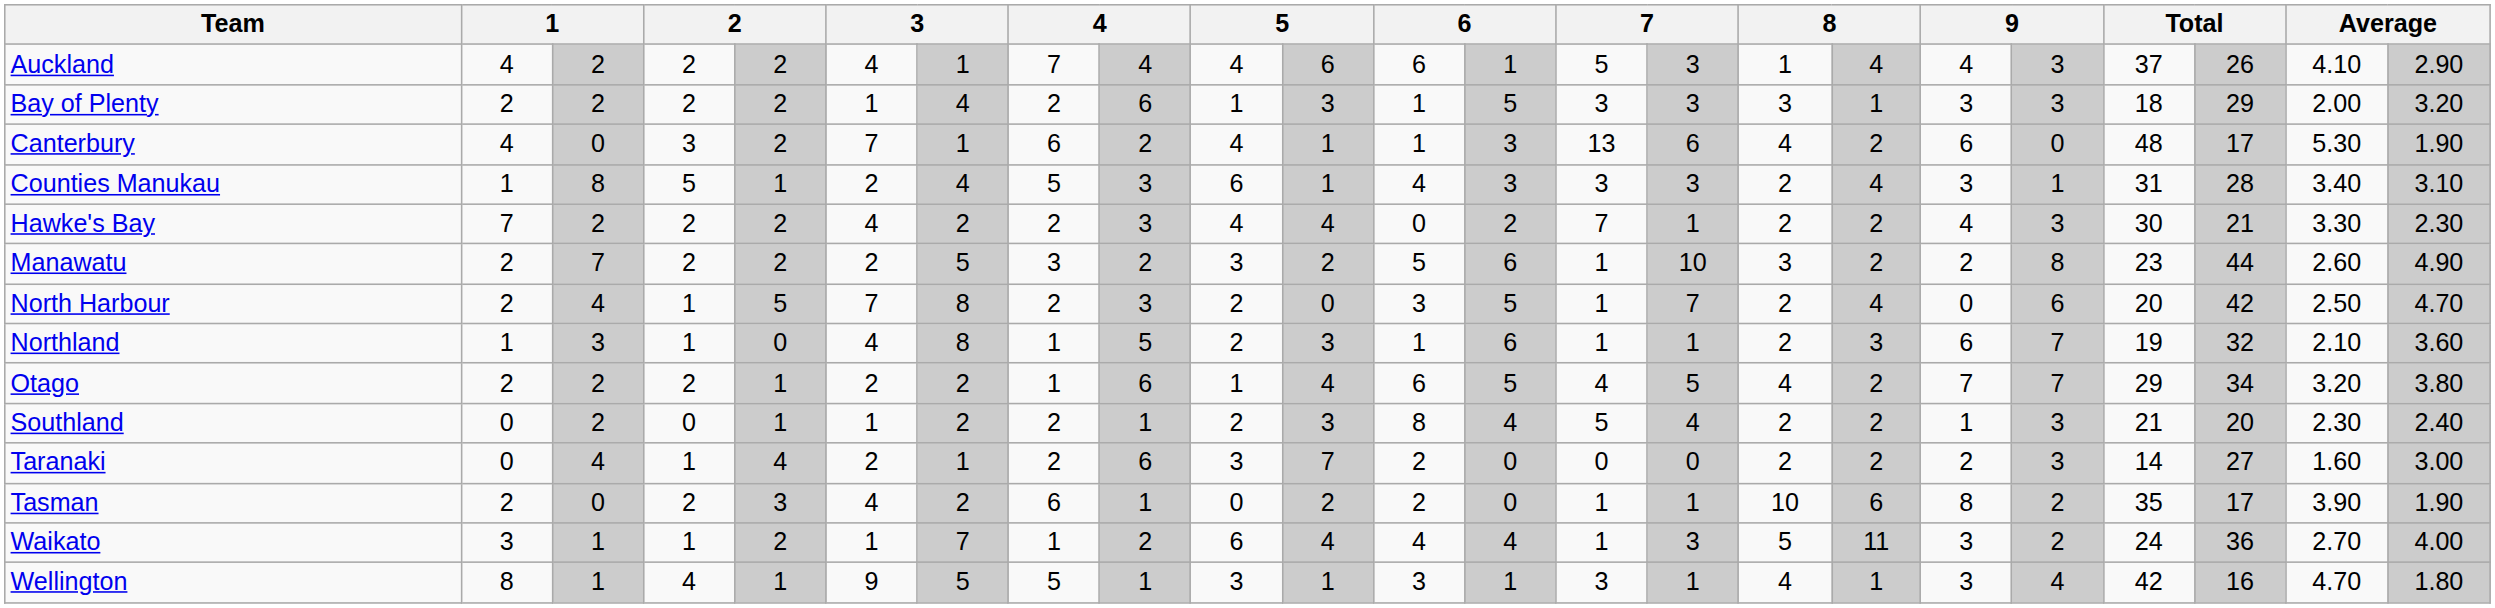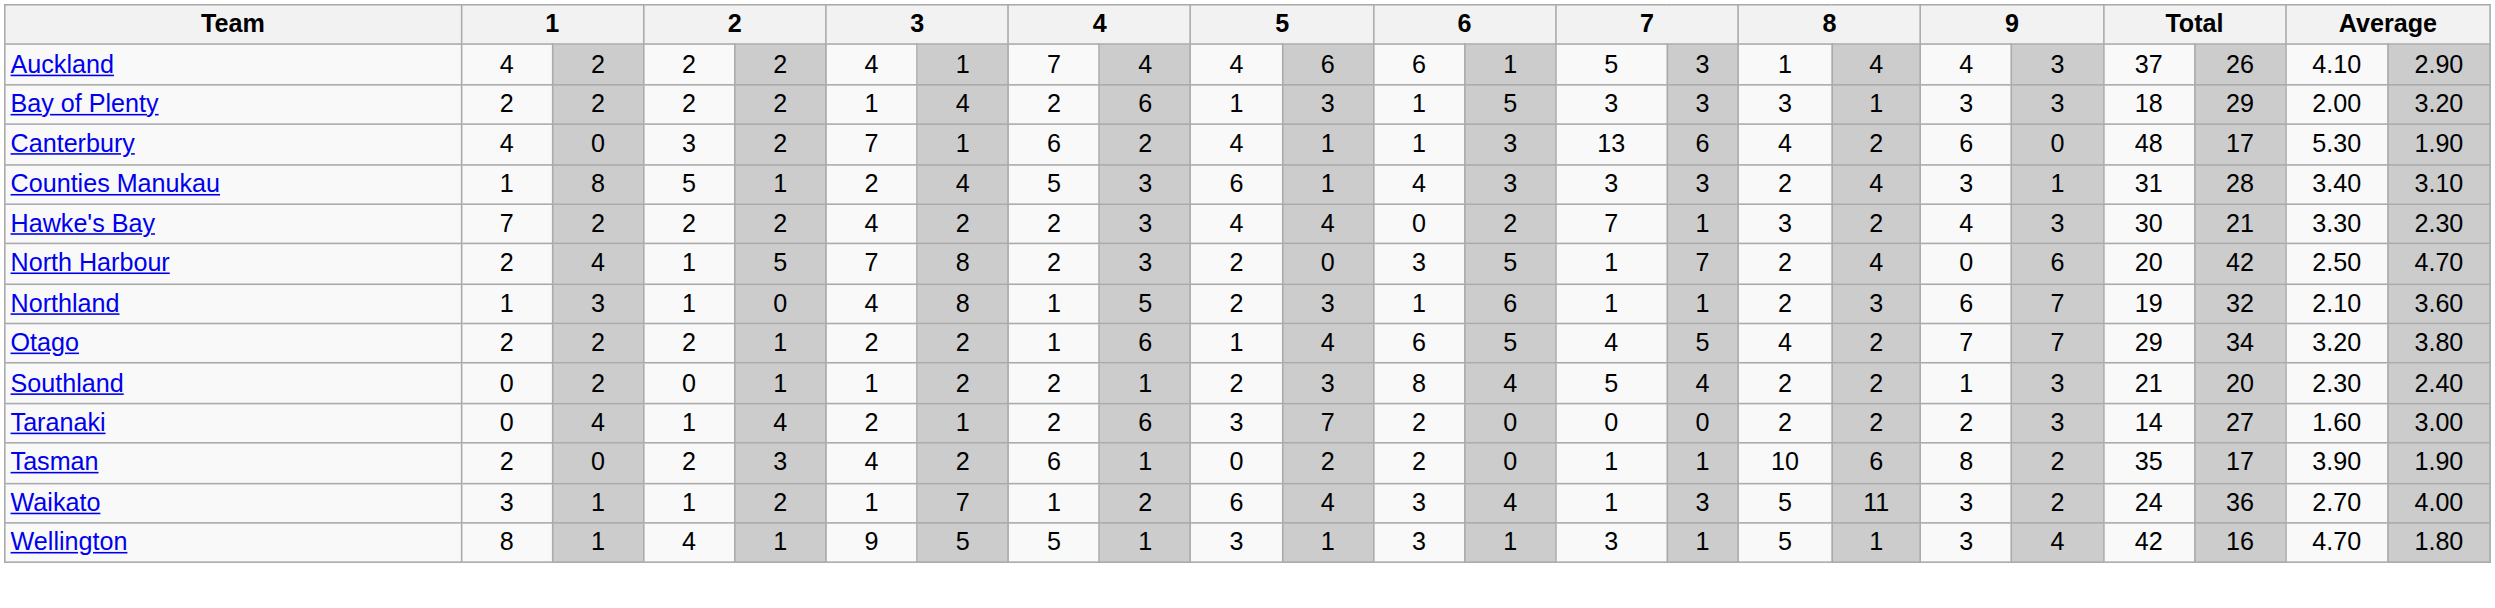 <table class="wikitable" style="text-align:center;width:100%">
 <tr>
 <th style="width:10%">Team</th>
 <th style="width:4%" colspan=2>1</th>
 <th style="width:4%" colspan=2>2</th>
 <th style="width:4%" colspan=2>3</th>
 <th style="width:4%" colspan=2>4</th>
 <th style="width:4%" colspan=2>5</th>
 <th style="width:4%" colspan=2>6</th>
 <th style="width:4%" colspan=2>7</th>
 <th style="width:4%" colspan=2>8</th>
 <th style="width:4%" colspan=2>9</th>
 <th style="width:4%" colspan=2>Total</th>
 <th style="width:4%" colspan=2>Average</th>
 </tr>
 <tr>
 <td style="text-align:left"><a href='#'>Auckland</a></td>
 <td>4</td>
 <td style="background:#ccc">2</td>
 <td>2</td>
 <td style="background:#ccc">2</td>
 <td>4</td>
 <td style="background:#ccc">1</td>
 <td>7</td>
 <td style="background:#ccc">4</td>
 <td>4</td>
 <td style="background:#ccc">6</td>
 <td>6</td>
 <td style="background:#ccc">1</td>
 <td>5</td>
 <td style="background:#ccc">3</td>
 <td>1</td>
 <td style="background:#ccc">4</td>
 <td>4</td>
 <td style="background:#ccc">3</td>
 <td>37</td>
 <td style="background:#ccc">26</td>
 <td>4.10</td>
 <td style="background:#ccc">2.90</td>
 </tr>
 <tr>
 <td style="text-align:left"><a href='#'>Bay of Plenty</a></td>
 <td>2</td>
 <td style="background:#ccc">2</td>
 <td>2</td>
 <td style="background:#ccc">2</td>
 <td>1</td>
 <td style="background:#ccc">4</td>
 <td>2</td>
 <td style="background:#ccc">6</td>
 <td>1</td>
 <td style="background:#ccc">3</td>
 <td>1</td>
 <td style="background:#ccc">5</td>
 <td>3</td>
 <td style="background:#ccc">3</td>
 <td>3</td>
 <td style="background:#ccc">1</td>
 <td>3</td>
 <td style="background:#ccc">3</td>
 <td>18</td>
 <td style="background:#ccc">29</td>
 <td>2.00</td>
 <td style="background:#ccc">3.20</td>
 </tr>
 <tr>
 <td style="text-align:left"><a href='#'>Canterbury</a></td>
 <td>4</td>
 <td style="background:#ccc">0</td>
 <td>3</td>
 <td style="background:#ccc">2</td>
 <td>7</td>
 <td style="background:#ccc">1</td>
 <td>6</td>
 <td style="background:#ccc">2</td>
 <td>4</td>
 <td style="background:#ccc">1</td>
 <td>1</td>
 <td style="background:#ccc">3</td>
 <td>13</td>
 <td style="background:#ccc">6</td>
 <td>4</td>
 <td style="background:#ccc">2</td>
 <td>6</td>
 <td style="background:#ccc">0</td>
 <td>48</td>
 <td style="background:#ccc">17</td>
 <td>5.30</td>
 <td style="background:#ccc">1.90</td>
 </tr>
 <tr>
 <td style="text-align:left"><a href='#'>Counties Manukau</a></td>
 <td>1</td>
 <td style="background:#ccc">8</td>
 <td>5</td>
 <td style="background:#ccc">1</td>
 <td>2</td>
 <td style="background:#ccc">4</td>
 <td>5</td>
 <td style="background:#ccc">3</td>
 <td>6</td>
 <td style="background:#ccc">1</td>
 <td>4</td>
 <td style="background:#ccc">3</td>
 <td>3</td>
 <td style="background:#ccc">3</td>
 <td>2</td>
 <td style="background:#ccc">4</td>
 <td>3</td>
 <td style="background:#ccc">1</td>
 <td>31</td>
 <td style="background:#ccc">28</td>
 <td>3.40</td>
 <td style="background:#ccc">3.10</td>
 </tr>
 <tr>
 <td style="text-align:left"><a href='#'>Hawke's Bay</a></td>
 <td>7</td>
 <td style="background:#ccc">2</td>
 <td>2</td>
 <td style="background:#ccc">2</td>
 <td>4</td>
 <td style="background:#ccc">2</td>
 <td>2</td>
 <td style="background:#ccc">3</td>
 <td>4</td>
 <td style="background:#ccc">4</td>
 <td>0</td>
 <td style="background:#ccc">2</td>
 <td>7</td>
 <td style="background:#ccc">1</td>
-<td>2</td>
+<td>3</td>
 <td style="background:#ccc">2</td>
 <td>4</td>
 <td style="background:#ccc">3</td>
 <td>30</td>
 <td style="background:#ccc">21</td>
 <td>3.30</td>
 <td style="background:#ccc">2.30</td>
-</tr>
-<tr>
-<td style="text-align:left"><a href='#'>Manawatu</a></td>
-<td>2</td>
-<td style="background:#ccc">7</td>
-<td>2</td>
-<td style="background:#ccc">2</td>
-<td>2</td>
-<td style="background:#ccc">5</td>
-<td>3</td>
-<td style="background:#ccc">2</td>
-<td>3</td>
-<td style="background:#ccc">2</td>
-<td>5</td>
-<td style="background:#ccc">6</td>
-<td>1</td>
-<td style="background:#ccc">10</td>
-<td>3</td>
-<td style="background:#ccc">2</td>
-<td>2</td>
-<td style="background:#ccc">8</td>
-<td>23</td>
-<td style="background:#ccc">44</td>
-<td>2.60</td>
-<td style="background:#ccc">4.90</td>
 </tr>
 <tr>
 <td style="text-align:left"><a href='#'>North Harbour</a></td>
 <td>2</td>
 <td style="background:#ccc">4</td>
 <td>1</td>
 <td style="background:#ccc">5</td>
 <td>7</td>
 <td style="background:#ccc">8</td>
 <td>2</td>
 <td style="background:#ccc">3</td>
 <td>2</td>
 <td style="background:#ccc">0</td>
 <td>3</td>
 <td style="background:#ccc">5</td>
 <td>1</td>
 <td style="background:#ccc">7</td>
 <td>2</td>
 <td style="background:#ccc">4</td>
 <td>0</td>
 <td style="background:#ccc">6</td>
 <td>20</td>
 <td style="background:#ccc">42</td>
 <td>2.50</td>
 <td style="background:#ccc">4.70</td>
 </tr>
 <tr>
 <td style="text-align:left"><a href='#'>Northland</a></td>
 <td>1</td>
 <td style="background:#ccc">3</td>
 <td>1</td>
 <td style="background:#ccc">0</td>
 <td>4</td>
 <td style="background:#ccc">8</td>
 <td>1</td>
 <td style="background:#ccc">5</td>
 <td>2</td>
 <td style="background:#ccc">3</td>
 <td>1</td>
 <td style="background:#ccc">6</td>
 <td>1</td>
 <td style="background:#ccc">1</td>
 <td>2</td>
 <td style="background:#ccc">3</td>
 <td>6</td>
 <td style="background:#ccc">7</td>
 <td>19</td>
 <td style="background:#ccc">32</td>
 <td>2.10</td>
 <td style="background:#ccc">3.60</td>
 </tr>
 <tr>
 <td style="text-align:left"><a href='#'>Otago</a></td>
 <td>2</td>
 <td style="background:#ccc">2</td>
 <td>2</td>
 <td style="background:#ccc">1</td>
 <td>2</td>
 <td style="background:#ccc">2</td>
 <td>1</td>
 <td style="background:#ccc">6</td>
 <td>1</td>
 <td style="background:#ccc">4</td>
 <td>6</td>
 <td style="background:#ccc">5</td>
 <td>4</td>
 <td style="background:#ccc">5</td>
 <td>4</td>
 <td style="background:#ccc">2</td>
 <td>7</td>
 <td style="background:#ccc">7</td>
 <td>29</td>
 <td style="background:#ccc">34</td>
 <td>3.20</td>
 <td style="background:#ccc">3.80</td>
 </tr>
 <tr>
 <td style="text-align:left"><a href='#'>Southland</a></td>
 <td>0</td>
 <td style="background:#ccc">2</td>
 <td>0</td>
 <td style="background:#ccc">1</td>
 <td>1</td>
 <td style="background:#ccc">2</td>
 <td>2</td>
 <td style="background:#ccc">1</td>
 <td>2</td>
 <td style="background:#ccc">3</td>
 <td>8</td>
 <td style="background:#ccc">4</td>
 <td>5</td>
 <td style="background:#ccc">4</td>
 <td>2</td>
 <td style="background:#ccc">2</td>
 <td>1</td>
 <td style="background:#ccc">3</td>
 <td>21</td>
 <td style="background:#ccc">20</td>
 <td>2.30</td>
 <td style="background:#ccc">2.40</td>
 </tr>
 <tr>
 <td style="text-align:left"><a href='#'>Taranaki</a></td>
 <td>0</td>
 <td style="background:#ccc">4</td>
 <td>1</td>
 <td style="background:#ccc">4</td>
 <td>2</td>
 <td style="background:#ccc">1</td>
 <td>2</td>
 <td style="background:#ccc">6</td>
 <td>3</td>
 <td style="background:#ccc">7</td>
 <td>2</td>
 <td style="background:#ccc">0</td>
 <td>0</td>
 <td style="background:#ccc">0</td>
 <td>2</td>
 <td style="background:#ccc">2</td>
 <td>2</td>
 <td style="background:#ccc">3</td>
 <td>14</td>
 <td style="background:#ccc">27</td>
 <td>1.60</td>
 <td style="background:#ccc">3.00</td>
 </tr>
 <tr>
 <td style="text-align:left"><a href='#'>Tasman</a></td>
 <td>2</td>
 <td style="background:#ccc">0</td>
 <td>2</td>
 <td style="background:#ccc">3</td>
 <td>4</td>
 <td style="background:#ccc">2</td>
 <td>6</td>
 <td style="background:#ccc">1</td>
 <td>0</td>
 <td style="background:#ccc">2</td>
 <td>2</td>
 <td style="background:#ccc">0</td>
 <td>1</td>
 <td style="background:#ccc">1</td>
 <td>10</td>
 <td style="background:#ccc">6</td>
 <td>8</td>
 <td style="background:#ccc">2</td>
 <td>35</td>
 <td style="background:#ccc">17</td>
 <td>3.90</td>
 <td style="background:#ccc">1.90</td>
 </tr>
 <tr>
 <td style="text-align:left"><a href='#'>Waikato</a></td>
 <td>3</td>
 <td style="background:#ccc">1</td>
 <td>1</td>
 <td style="background:#ccc">2</td>
 <td>1</td>
 <td style="background:#ccc">7</td>
 <td>1</td>
 <td style="background:#ccc">2</td>
 <td>6</td>
 <td style="background:#ccc">4</td>
-<td>4</td>
+<td>3</td>
 <td style="background:#ccc">4</td>
 <td>1</td>
 <td style="background:#ccc">3</td>
 <td>5</td>
 <td style="background:#ccc">11</td>
 <td>3</td>
 <td style="background:#ccc">2</td>
 <td>24</td>
 <td style="background:#ccc">36</td>
 <td>2.70</td>
 <td style="background:#ccc">4.00</td>
 </tr>
 <tr>
 <td style="text-align:left"><a href='#'>Wellington</a></td>
 <td>8</td>
 <td style="background:#ccc">1</td>
 <td>4</td>
 <td style="background:#ccc">1</td>
 <td>9</td>
 <td style="background:#ccc">5</td>
 <td>5</td>
 <td style="background:#ccc">1</td>
 <td>3</td>
 <td style="background:#ccc">1</td>
 <td>3</td>
 <td style="background:#ccc">1</td>
 <td>3</td>
 <td style="background:#ccc">1</td>
-<td>4</td>
+<td>5</td>
 <td style="background:#ccc">1</td>
 <td>3</td>
 <td style="background:#ccc">4</td>
 <td>42</td>
 <td style="background:#ccc">16</td>
 <td>4.70</td>
 <td style="background:#ccc">1.80</td>
 </tr>
 </table>
